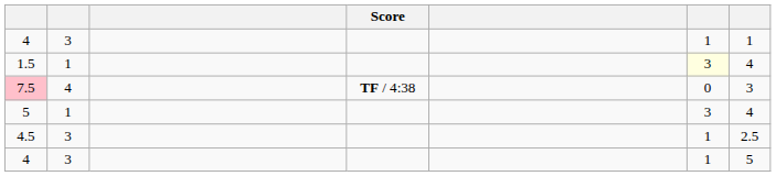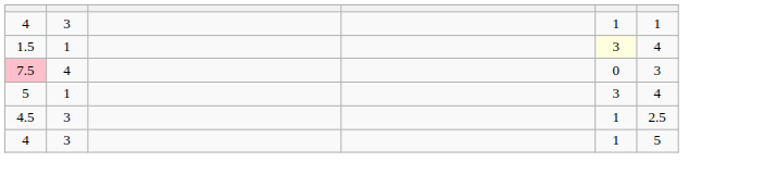 <table class="wikitable" style="text-align: center; font-size:90%" |>
 <tr>
 <th width="35"></th>
 <th width="35"></th>
 <th width="250"></th>
-<th width="75">Score</th>
 <th width="250"></th>
 <th width="35"></th>
 <th width="35"></th>
 </tr>
 <tr>
 <td>4</td>
 <td>3</td>
 <td style="text-align:left;"></td>
-<td></td>
 <td style="text-align:left;"><strong></strong></td>
 <td>1</td>
 <td>1</td>
 </tr>
 <tr>
 <td>1.5</td>
 <td>1</td>
 <td style="text-align:left;"><strong></strong></td>
-<td></td>
 <td style="text-align:left;"></td>
 <td style="background: lightyellow;">3</td>
 <td>4</td>
 </tr>
 <tr>
 <td bgcolor=pink>7.5</td>
 <td>4</td>
 <td style="text-align:left;"></td>
-<td><strong>TF</strong> / 4:38</td>
 <td style="text-align:left;"><strong></strong></td>
 <td>0</td>
 <td>3</td>
 </tr>
 <tr>
 <td>5</td>
 <td>1</td>
 <td style="text-align:left;"><strong></strong></td>
-<td></td>
 <td style="text-align:left;"></td>
 <td>3</td>
 <td>4</td>
 </tr>
 <tr>
 <td>4.5</td>
 <td>3</td>
 <td style="text-align:left;"></td>
-<td></td>
 <td style="text-align:left;"><strong></strong></td>
 <td>1</td>
 <td>2.5</td>
 </tr>
 <tr>
 <td>4</td>
 <td>3</td>
 <td style="text-align:left;"></td>
-<td></td>
 <td style="text-align:left;"><strong></strong></td>
 <td>1</td>
 <td>5</td>
 </tr>
 </table>
